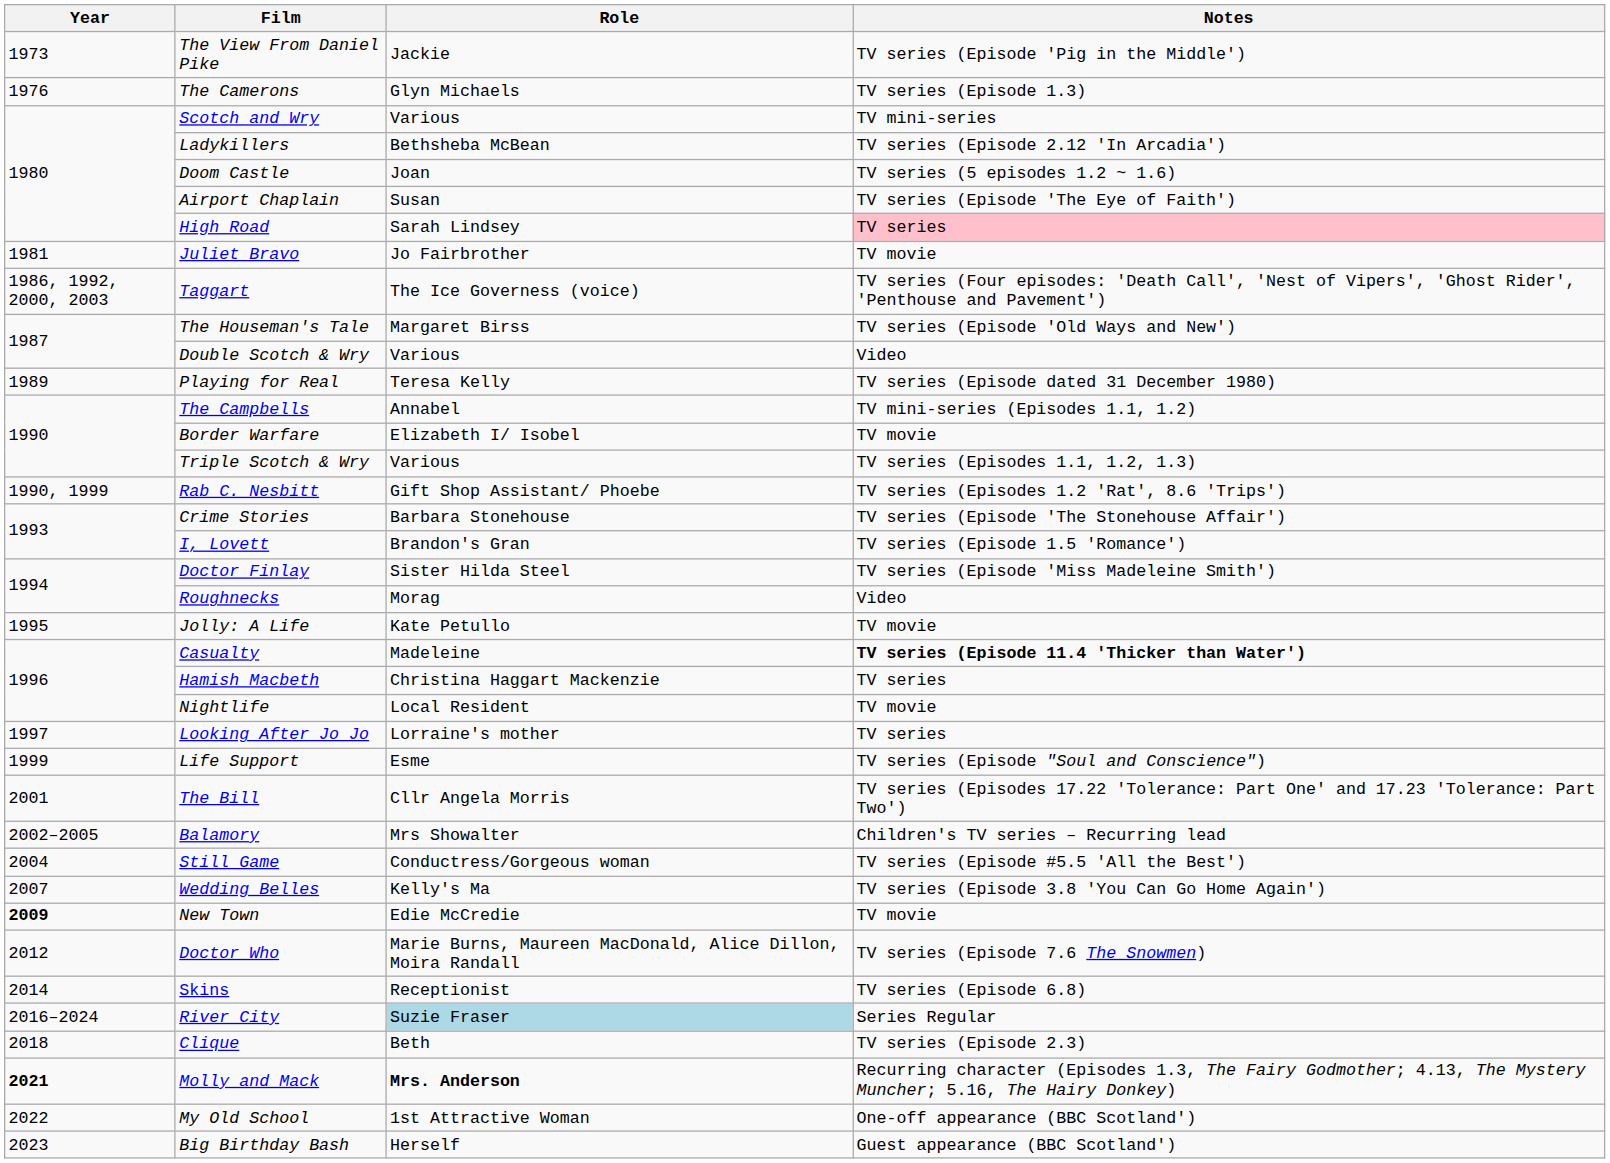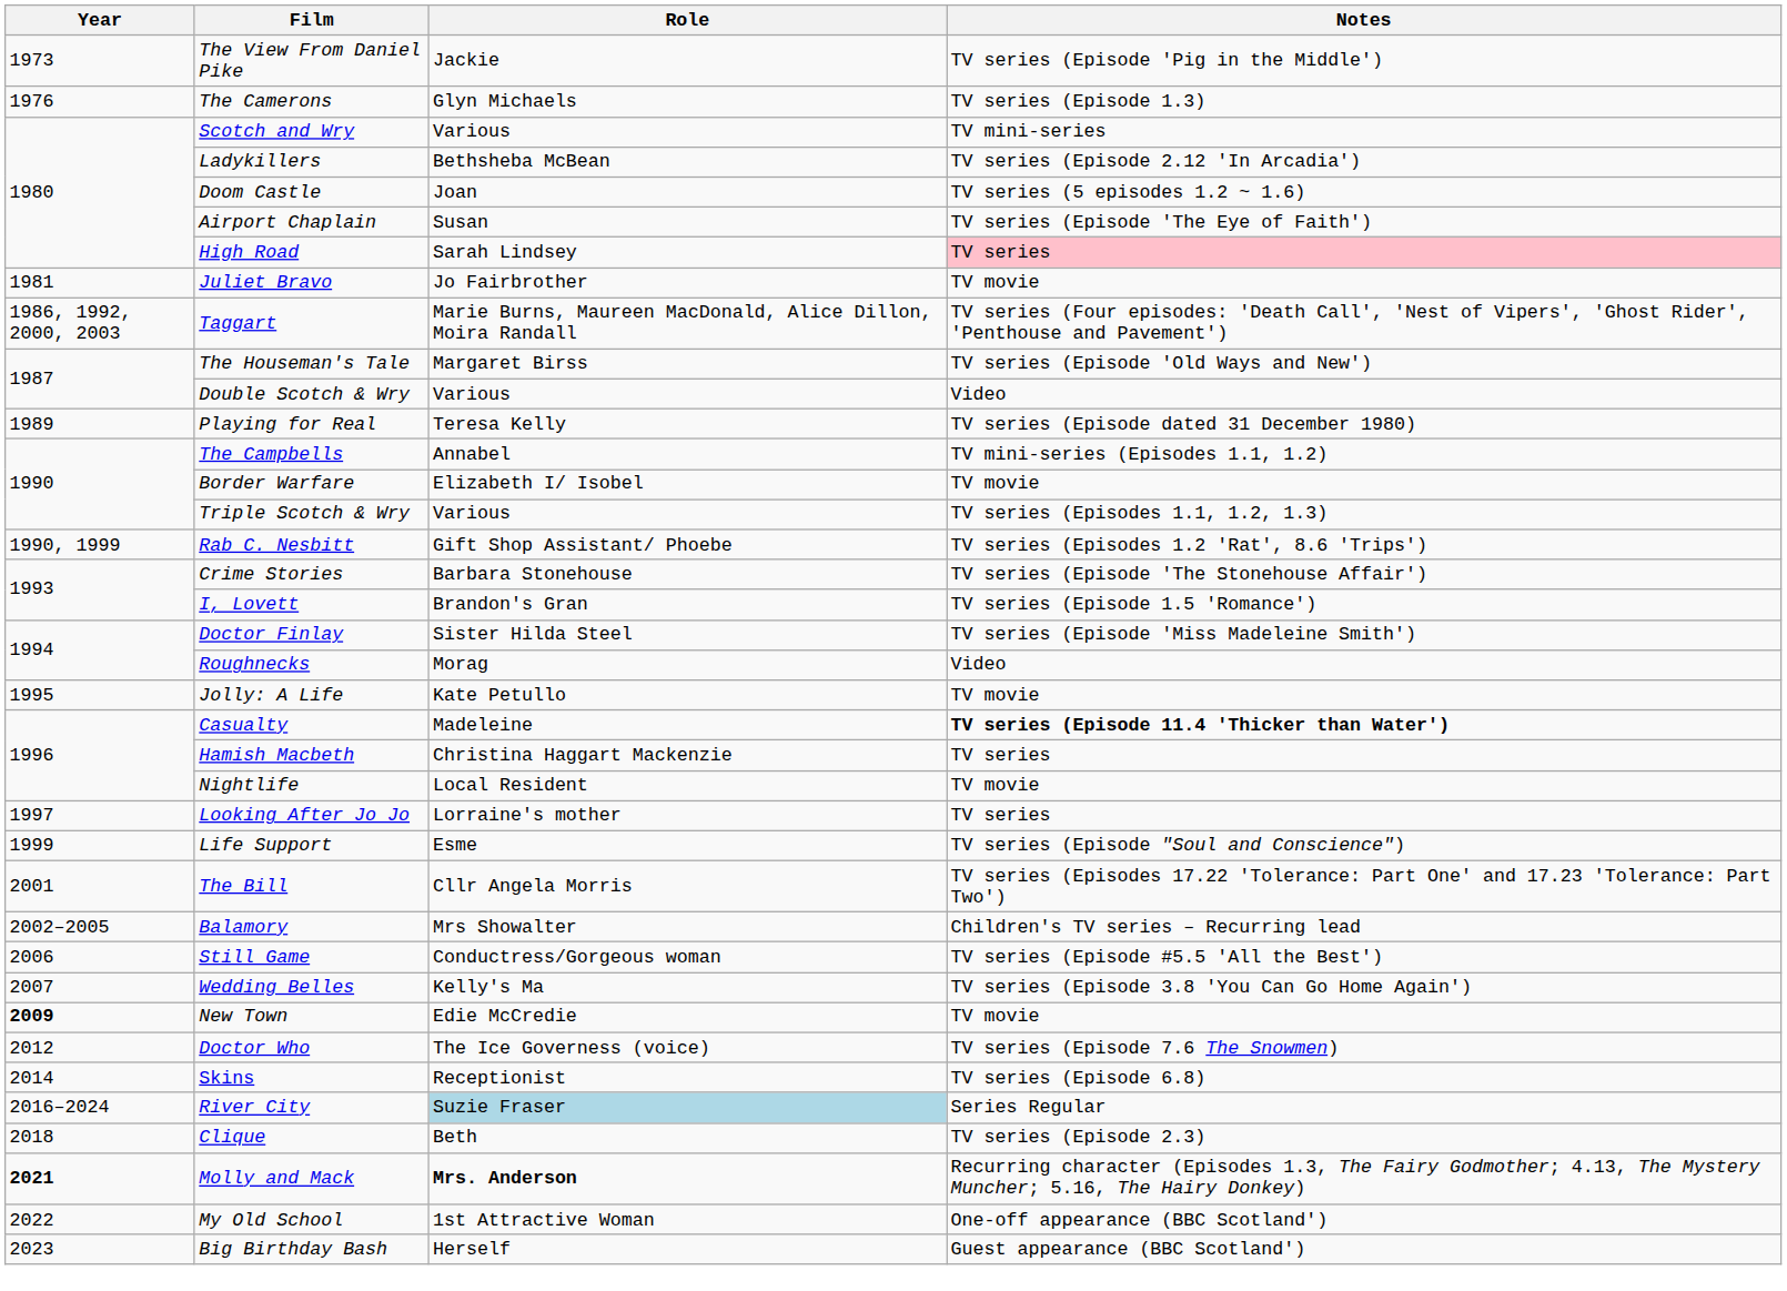 <table class="wikitable">
 <tr>
 <th>Year</th>
 <th>Film</th>
 <th>Role</th>
 <th>Notes</th>
 </tr>
 <tr>
 <td>1973</td>
 <td><em>The View From Daniel Pike</em></td>
 <td>Jackie</td>
 <td>TV series (Episode 'Pig in the Middle')</td>
 </tr>
 <tr>
 <td>1976</td>
 <td><em>The Camerons</em></td>
 <td>Glyn Michaels</td>
 <td>TV series (Episode 1.3)</td>
 </tr>
 <tr>
 <td rowspan="5">1980</td>
 <td><em><a href='#'>Scotch and Wry</a></em></td>
 <td>Various</td>
 <td>TV mini-series</td>
 </tr>
 <tr>
 <td><em>Ladykillers</em></td>
 <td>Bethsheba McBean</td>
 <td>TV series (Episode 2.12 'In Arcadia')</td>
 </tr>
 <tr>
 <td><em>Doom Castle</em></td>
 <td>Joan</td>
 <td>TV series (5 episodes 1.2 ~ 1.6)</td>
 </tr>
 <tr>
 <td><em>Airport Chaplain</em></td>
 <td>Susan</td>
 <td>TV series (Episode 'The Eye of Faith')</td>
 </tr>
 <tr>
 <td><em><a href='#'>High Road</a></em></td>
 <td>Sarah Lindsey</td>
 <td style="background: pink;">TV series</td>
 </tr>
 <tr>
 <td>1981</td>
 <td><em><a href='#'>Juliet Bravo</a></em></td>
 <td>Jo Fairbrother</td>
 <td>TV movie</td>
 </tr>
 <tr>
 <td>1986, 1992, 2000, 2003</td>
 <td><em><a href='#'>Taggart</a></em></td>
-<td>The Ice Governess (voice)</td>
+<td>Marie Burns, Maureen MacDonald, Alice Dillon, Moira Randall</td>
 <td>TV series (Four episodes: 'Death Call', 'Nest of Vipers', 'Ghost Rider', 'Penthouse and Pavement')</td>
 </tr>
 <tr>
 <td rowspan="2">1987</td>
 <td><em>The Houseman's Tale</em></td>
 <td>Margaret Birss</td>
 <td>TV series (Episode 'Old Ways and New')</td>
 </tr>
 <tr>
 <td><em>Double Scotch & Wry</em></td>
 <td>Various</td>
 <td>Video</td>
 </tr>
 <tr>
 <td>1989</td>
 <td><em>Playing for Real</em></td>
 <td>Teresa Kelly</td>
 <td>TV series (Episode dated 31 December 1980)</td>
 </tr>
 <tr>
 <td rowspan="3">1990</td>
 <td><em><a href='#'>The Campbells</a></em></td>
 <td>Annabel</td>
 <td>TV mini-series (Episodes 1.1, 1.2)</td>
 </tr>
 <tr>
 <td><em>Border Warfare</em></td>
 <td>Elizabeth I/ Isobel</td>
 <td>TV movie</td>
 </tr>
 <tr>
 <td><em>Triple Scotch & Wry</em></td>
 <td>Various</td>
 <td>TV series (Episodes 1.1, 1.2, 1.3)</td>
 </tr>
 <tr>
 <td>1990, 1999</td>
 <td><em><a href='#'>Rab C. Nesbitt</a></em></td>
 <td>Gift Shop Assistant/ Phoebe</td>
 <td>TV series (Episodes 1.2 'Rat', 8.6 'Trips')</td>
 </tr>
 <tr>
 <td rowspan="2">1993</td>
 <td><em>Crime Stories</em></td>
 <td>Barbara Stonehouse</td>
 <td>TV series (Episode 'The Stonehouse Affair')</td>
 </tr>
 <tr>
 <td><em><a href='#'>I, Lovett</a></em></td>
 <td>Brandon's Gran</td>
 <td>TV series (Episode 1.5 'Romance')</td>
 </tr>
 <tr>
 <td rowspan="2">1994</td>
 <td><em><a href='#'>Doctor Finlay</a></em></td>
 <td>Sister Hilda Steel</td>
 <td>TV series (Episode 'Miss Madeleine Smith')</td>
 </tr>
 <tr>
 <td><em><a href='#'>Roughnecks</a></em></td>
 <td>Morag</td>
 <td>Video</td>
 </tr>
 <tr>
 <td>1995</td>
 <td><em>Jolly: A Life</em></td>
 <td>Kate Petullo</td>
 <td>TV movie</td>
 </tr>
 <tr>
 <td rowspan="3">1996</td>
 <td><em><a href='#'>Casualty</a></em></td>
 <td>Madeleine</td>
 <td><strong>TV series (Episode 11.4 'Thicker than Water')</strong></td>
 </tr>
 <tr>
 <td><em><a href='#'>Hamish Macbeth</a></em></td>
 <td>Christina Haggart Mackenzie</td>
 <td>TV series</td>
 </tr>
 <tr>
 <td><em>Nightlife</em></td>
 <td>Local Resident</td>
 <td>TV movie</td>
 </tr>
 <tr>
 <td>1997</td>
 <td><em><a href='#'>Looking After Jo Jo</a></em></td>
 <td>Lorraine's mother</td>
 <td>TV series</td>
 </tr>
 <tr>
 <td>1999</td>
 <td><em>Life Support</em></td>
 <td>Esme</td>
 <td>TV series (Episode <em>"Soul and Conscience"</em>)</td>
 </tr>
 <tr>
 <td>2001</td>
 <td><em><a href='#'>The Bill</a></em></td>
 <td>Cllr Angela Morris</td>
 <td>TV series (Episodes 17.22 'Tolerance: Part One' and 17.23 'Tolerance: Part Two')</td>
 </tr>
 <tr>
 <td>2002–2005</td>
 <td><em><a href='#'>Balamory</a></em></td>
 <td>Mrs Showalter</td>
 <td>Children's TV series – Recurring lead</td>
 </tr>
 <tr>
-<td>2004</td>
+<td>2006</td>
 <td><em><a href='#'>Still Game</a></em></td>
 <td>Conductress/Gorgeous woman</td>
 <td>TV series (Episode #5.5 'All the Best')</td>
 </tr>
 <tr>
 <td>2007</td>
 <td><em><a href='#'>Wedding Belles</a></em></td>
 <td>Kelly's Ma</td>
 <td>TV series (Episode 3.8 'You Can Go Home Again')</td>
 </tr>
 <tr>
 <td><strong>2009</strong></td>
 <td><em>New Town</em></td>
 <td>Edie McCredie</td>
 <td>TV movie</td>
 </tr>
 <tr>
 <td>2012</td>
 <td><em><a href='#'>Doctor Who</a></em></td>
-<td>Marie Burns, Maureen MacDonald, Alice Dillon, Moira Randall</td>
+<td>The Ice Governess (voice)</td>
 <td>TV series (Episode 7.6 <em><a href='#'>The Snowmen</a></em>)</td>
 </tr>
 <tr>
 <td>2014</td>
 <td><a href='#'>Skins</a></td>
 <td>Receptionist</td>
 <td>TV series (Episode 6.8)</td>
 </tr>
 <tr>
 <td>2016–2024</td>
 <td><em><a href='#'>River City</a></em></td>
 <td style="background: lightblue;">Suzie Fraser</td>
 <td>Series Regular</td>
 </tr>
 <tr>
 <td>2018</td>
 <td><em><a href='#'>Clique</a></em></td>
 <td>Beth</td>
 <td>TV series (Episode 2.3)</td>
 </tr>
 <tr>
 <td><strong>2021</strong></td>
 <td><em><a href='#'>Molly and Mack</a></em></td>
 <td><strong>Mrs. Anderson</strong></td>
 <td>Recurring character (Episodes 1.3, <em>The Fairy Godmother</em>; 4.13, <em>The Mystery Muncher</em>; 5.16, <em>The Hairy Donkey</em>)</td>
 </tr>
 <tr>
 <td>2022</td>
 <td><em>My Old School</em></td>
 <td>1st Attractive Woman</td>
 <td>One-off appearance (BBC Scotland')</td>
 </tr>
 <tr>
 <td>2023</td>
 <td><em>Big Birthday Bash</em></td>
 <td>Herself</td>
 <td>Guest appearance (BBC Scotland')</td>
 </tr>
 </table>
